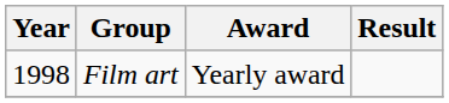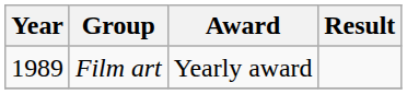 <table class="wikitable">
 <tr>
 <th>Year</th>
 <th>Group</th>
 <th>Award</th>
 <th>Result</th>
 </tr>
 <tr>
-<td align=center>1998</td>
+<td align=center>1989</td>
 <td><em>Film art</em></td>
 <td>Yearly award</td>
 <td></td>
 </tr>
 <tr>
 </tr>
 </table>
